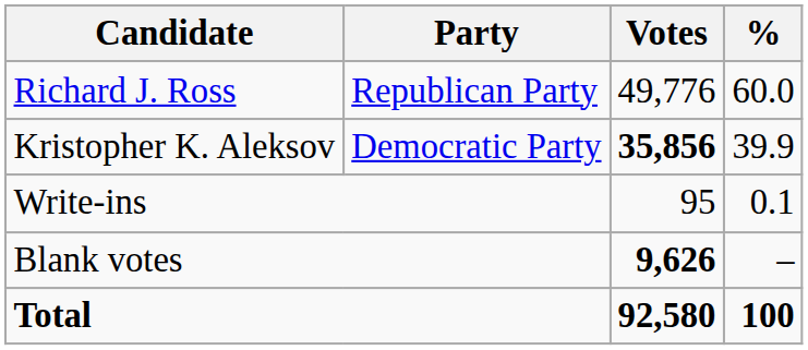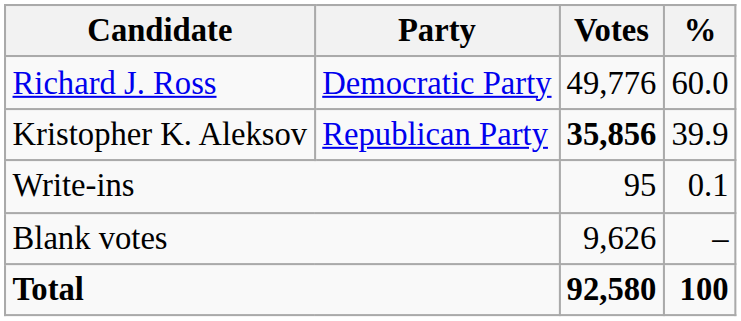 <table class=wikitable style=text-align:right>
 <tr>
 <th>Candidate</th>
 <th>Party</th>
 <th>Votes</th>
 <th>%</th>
 </tr>
 <tr>
 <td align=left><a href='#'>Richard J. Ross</a></td>
-<td align=left><a href='#'>Republican Party</a></td>
+<td align=left><a href='#'>Democratic Party</a></td>
 <td>49,776</td>
 <td>60.0</td>
 </tr>
 <tr>
 <td align=left>Kristopher K. Aleksov</td>
-<td align=left><a href='#'>Democratic Party</a></td>
+<td align=left><a href='#'>Republican Party</a></td>
 <td><strong>35,856</strong></td>
 <td>39.9</td>
 </tr>
 <tr>
 <td align=left colspan=2>Write-ins</td>
 <td>95</td>
 <td>0.1</td>
 </tr>
 <tr>
 <td align=left colspan=2>Blank votes</td>
-<td><strong>9,626</strong></td>
+<td>9,626</td>
 <td>–</td>
 </tr>
 <tr>
 <td align=left colspan=2><strong>Total</strong></td>
 <td><strong>92,580</strong></td>
 <td><strong>100</strong></td>
 </tr>
 </table>
